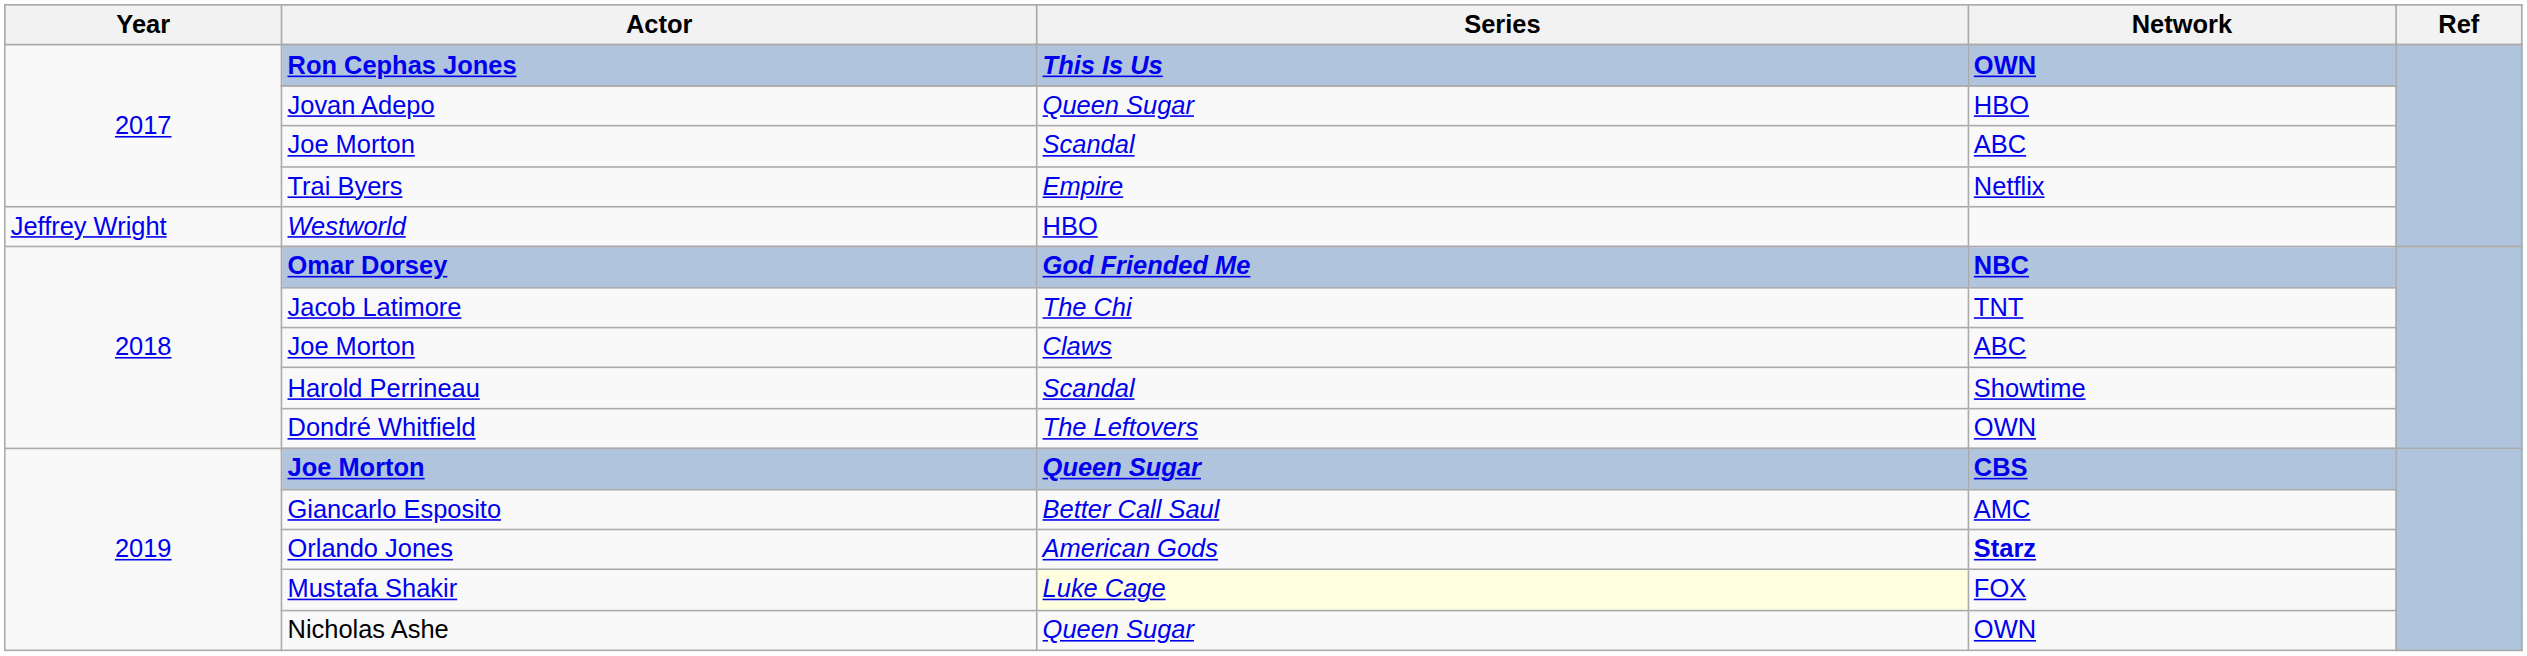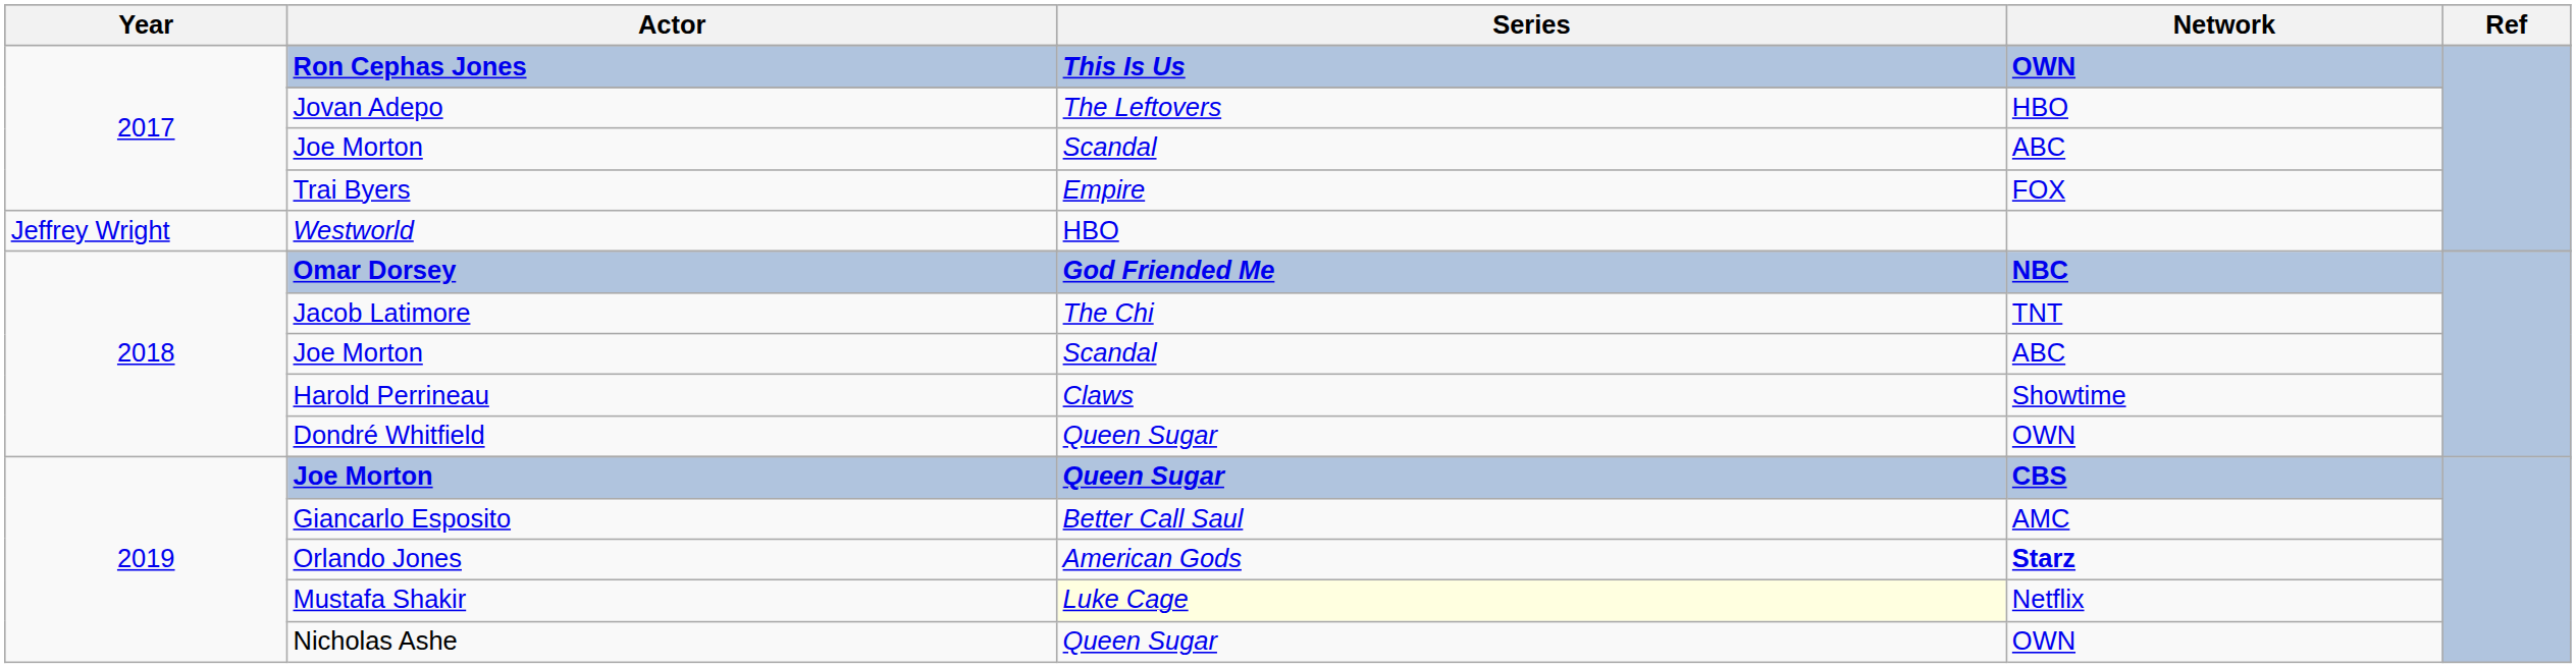 <table class="wikitable" style="width:100%;">
 <tr style="background:#bebebe;">
 <th style="width:11%;">Year</th>
 <th style="width:30%;">Actor</th>
 <th style="width:37%;">Series</th>
 <th style="width:17%;">Network</th>
 <th style="width:5%;">Ref</th>
 </tr>
 <tr>
 <td rowspan="6" align="center"><a href='#'>2017</a></td>
 </tr>
 <tr style="background:#B0C4DE">
 <td><strong><a href='#'>Ron Cephas Jones</a></strong></td>
 <td><strong><em><a href='#'>This Is Us</a></em></strong></td>
 <td><strong><a href='#'>OWN</a></strong></td>
 <td rowspan="6" align="center"></td>
 </tr>
 <tr>
 </tr>
 <tr>
 <td><a href='#'>Jovan Adepo</a></td>
-<td><em><a href='#'>Queen Sugar</a></em></td>
+<td><em><a href='#'>The Leftovers</a></em></td>
 <td><a href='#'>HBO</a></td>
 </tr>
 <tr>
 <td><a href='#'>Joe Morton</a></td>
 <td><em><a href='#'>Scandal</a></em></td>
 <td><a href='#'>ABC</a></td>
 </tr>
 <tr>
 <td><a href='#'>Trai Byers</a></td>
 <td><em><a href='#'>Empire</a></em></td>
-<td><a href='#'>Netflix</a></td>
+<td><a href='#'>FOX</a></td>
 </tr>
 <tr>
 <td><a href='#'>Jeffrey Wright</a></td>
 <td><em><a href='#'>Westworld</a></em></td>
 <td><a href='#'>HBO</a></td>
 </tr>
 <tr>
 <td rowspan="6" align="center"><a href='#'>2018</a></td>
 </tr>
 <tr style="background:#B0C4DE">
 <td><strong><a href='#'>Omar Dorsey</a></strong></td>
 <td><strong><em><a href='#'>God Friended Me</a></em></strong></td>
 <td><strong><a href='#'>NBC</a></strong></td>
 <td rowspan="6" align="center"></td>
 </tr>
 <tr>
 <td><a href='#'>Jacob Latimore</a></td>
 <td><em><a href='#'>The Chi</a></em></td>
 <td><a href='#'>TNT</a></td>
 </tr>
 <tr>
 <td><a href='#'>Joe Morton</a></td>
-<td><em><a href='#'>Claws</a></em></td>
+<td><em><a href='#'>Scandal</a></em></td>
 <td><a href='#'>ABC</a></td>
 </tr>
 <tr>
 <td><a href='#'>Harold Perrineau</a></td>
-<td><em><a href='#'>Scandal</a></em></td>
+<td><em><a href='#'>Claws</a></em></td>
 <td><a href='#'>Showtime</a></td>
 </tr>
 <tr>
 <td><a href='#'>Dondré Whitfield</a></td>
-<td><em><a href='#'>The Leftovers</a></em></td>
+<td><em><a href='#'>Queen Sugar</a></em></td>
 <td><a href='#'>OWN</a></td>
 </tr>
 <tr>
 <td rowspan="6" align="center"><a href='#'>2019</a></td>
 </tr>
 <tr style="background:#B0C4DE">
 <td><strong><a href='#'>Joe Morton</a></strong></td>
 <td><strong><em><a href='#'>Queen Sugar</a></em></strong></td>
 <td><strong><a href='#'>CBS</a></strong></td>
 <td rowspan="6" align="center"></td>
 </tr>
 <tr>
 <td><a href='#'>Giancarlo Esposito</a></td>
 <td><em><a href='#'>Better Call Saul</a></em></td>
 <td><a href='#'>AMC</a></td>
 </tr>
 <tr>
 <td><a href='#'>Orlando Jones</a></td>
 <td><em><a href='#'>American Gods</a></em></td>
 <td><strong><a href='#'>Starz</a></strong></td>
 </tr>
 <tr>
 <td><a href='#'>Mustafa Shakir</a></td>
 <td style="background: lightyellow;"><em><a href='#'>Luke Cage</a></em></td>
-<td><a href='#'>FOX</a></td>
+<td><a href='#'>Netflix</a></td>
 </tr>
 <tr>
 <td>Nicholas Ashe</td>
 <td><em><a href='#'>Queen Sugar</a></em></td>
 <td><a href='#'>OWN</a></td>
 </tr>
 </table>
